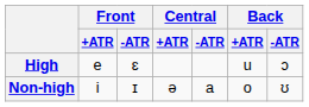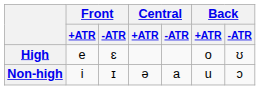 <table class="wikitable" style="text-align:center">
 <tr>
 <th rowspan="2"></th>
 <th colspan="2"><a href='#'>Front</a></th>
 <th colspan="2"><a href='#'>Central</a></th>
 <th colspan="2"><a href='#'>Back</a></th>
 </tr>
 <tr>
 <th><small><a href='#'>+ATR</a></small></th>
 <th><small><a href='#'>-ATR</a></small></th>
 <th><small><a href='#'>+ATR</a></small></th>
 <th><small><a href='#'>-ATR</a></small></th>
 <th><small><a href='#'>+ATR</a></small></th>
 <th><small><a href='#'>-ATR</a></small></th>
 </tr>
 <tr>
 <th><a href='#'>High</a></th>
 <td>e</td>
 <td>ɛ</td>
 <td></td>
 <td></td>
-<td>u</td>
-<td>ɔ</td>
+<td>o</td>
+<td>ʊ</td>
 </tr>
 <tr>
 <th><a href='#'>Non-high</a></th>
 <td>i</td>
 <td>ɪ</td>
 <td>ə</td>
 <td>a</td>
-<td>o</td>
-<td>ʊ</td>
+<td>u</td>
+<td>ɔ</td>
 </tr>
 </table>
